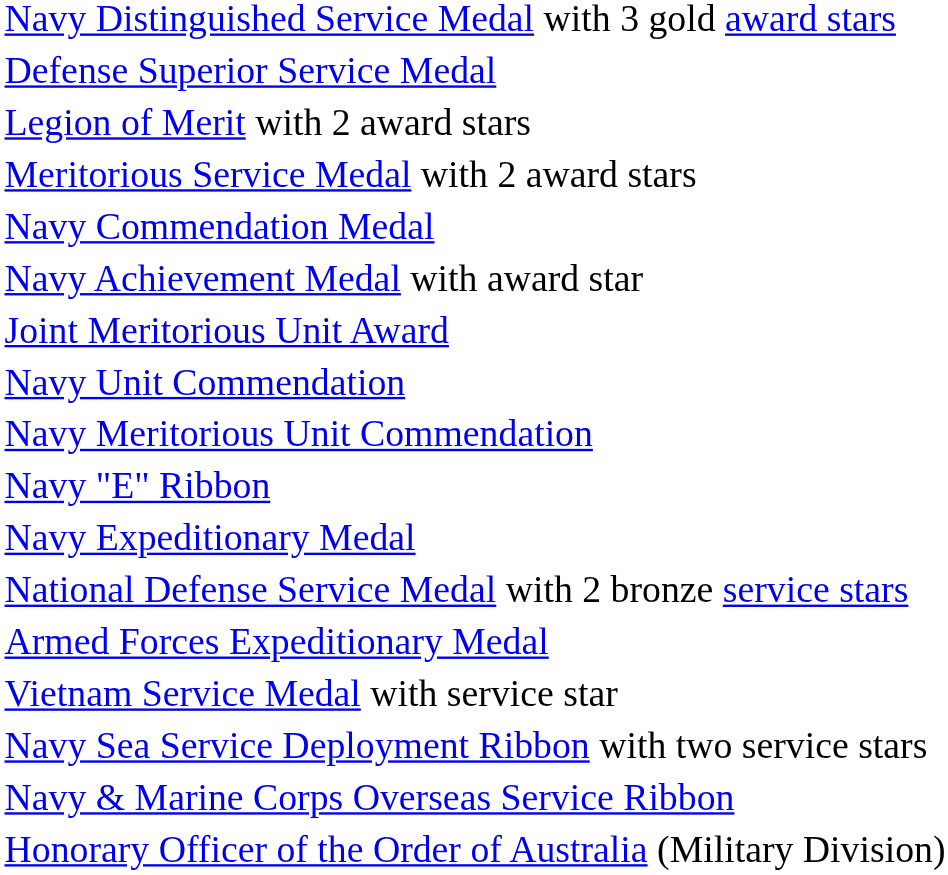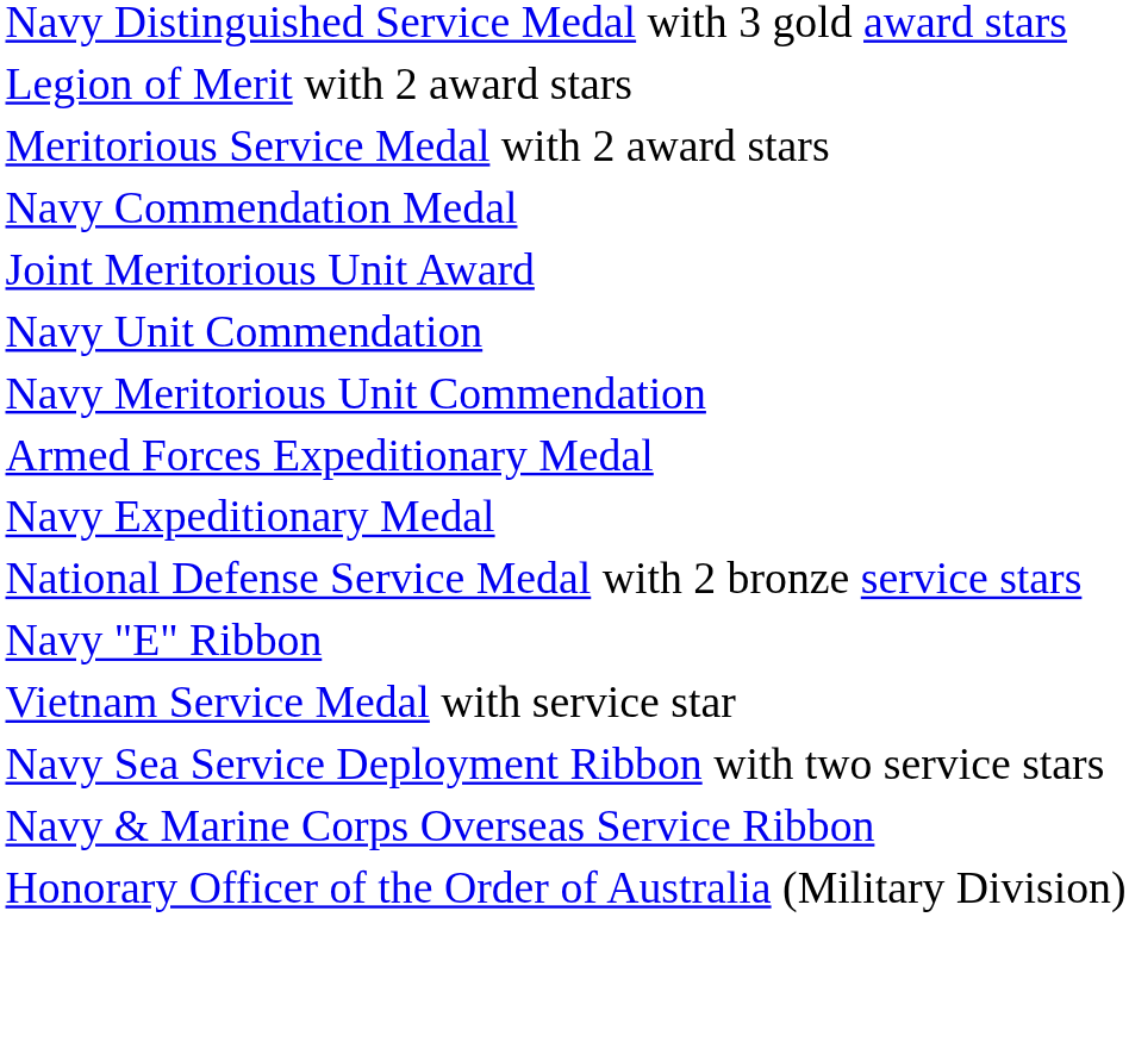 <table>
 <tr>
 <td></td>
 <td><a href='#'>Navy Distinguished Service Medal</a> with 3 gold <a href='#'>award stars</a></td>
-</tr>
-<tr>
-<td></td>
-<td><a href='#'>Defense Superior Service Medal</a></td>
 </tr>
 <tr>
 <td></td>
 <td><a href='#'>Legion of Merit</a> with 2 award stars</td>
 </tr>
 <tr>
 <td></td>
 <td><a href='#'>Meritorious Service Medal</a> with 2 award stars</td>
 </tr>
 <tr>
 <td></td>
 <td><a href='#'>Navy Commendation Medal</a></td>
 </tr>
 <tr>
 <td></td>
-<td><a href='#'>Navy Achievement Medal</a> with award star</td>
-</tr>
-<tr>
-<td></td>
 <td><a href='#'>Joint Meritorious Unit Award</a></td>
 </tr>
 <tr>
 <td></td>
 <td><a href='#'>Navy Unit Commendation</a></td>
 </tr>
 <tr>
 <td></td>
 <td><a href='#'>Navy Meritorious Unit Commendation</a></td>
 </tr>
 <tr>
 <td></td>
-<td><a href='#'>Navy "E" Ribbon</a></td>
+<td><a href='#'>Armed Forces Expeditionary Medal</a></td>
 </tr>
 <tr>
 <td></td>
 <td><a href='#'>Navy Expeditionary Medal</a></td>
 </tr>
 <tr>
 <td></td>
 <td><a href='#'>National Defense Service Medal</a> with 2 bronze <a href='#'>service stars</a></td>
 </tr>
 <tr>
 <td></td>
-<td><a href='#'>Armed Forces Expeditionary Medal</a></td>
+<td><a href='#'>Navy "E" Ribbon</a></td>
 </tr>
 <tr>
 <td></td>
 <td><a href='#'>Vietnam Service Medal</a> with service star</td>
 </tr>
 <tr>
 <td></td>
 <td><a href='#'>Navy Sea Service Deployment Ribbon</a> with two service stars</td>
 </tr>
 <tr>
 <td></td>
 <td><a href='#'>Navy & Marine Corps Overseas Service Ribbon</a></td>
 </tr>
 <tr>
 <td></td>
 <td><a href='#'>Honorary Officer of the Order of Australia</a> (Military Division)</td>
 </tr>
 </table>
